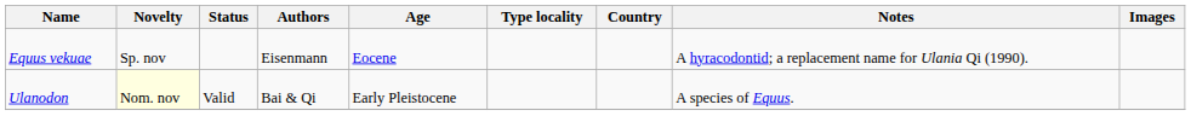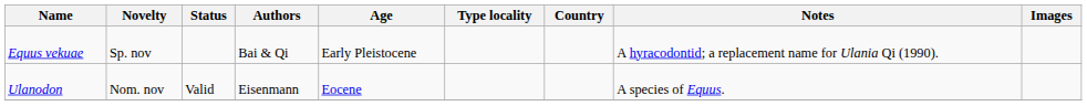 <table class="wikitable sortable" align="center" width="100%">
 <tr>
 <th>Name</th>
 <th>Novelty</th>
 <th>Status</th>
 <th>Authors</th>
 <th>Age</th>
 <th>Type locality</th>
 <th>Country</th>
 <th>Notes</th>
 <th>Images</th>
 </tr>
 <tr>
 <td><br><em><a href='#'>Equus vekuae</a></em></td>
 <td><br>Sp. nov</td>
 <td></td>
-<td><br>Eisenmann</td>
-<td><br><a href='#'>Eocene</a></td>
+<td><br>Bai & Qi</td>
+<td><br>Early Pleistocene</td>
 <td></td>
 <td><br></td>
 <td><br>A <a href='#'>hyracodontid</a>; a replacement name for <em>Ulania</em> Qi (1990).</td>
 <td></td>
 </tr>
 <tr>
 <td><br><em><a href='#'>Ulanodon</a></em></td>
-<td style="background: lightyellow;"><br>Nom. nov</td>
+<td><br>Nom. nov</td>
 <td><br>Valid</td>
-<td><br>Bai & Qi</td>
-<td><br>Early Pleistocene</td>
+<td><br>Eisenmann</td>
+<td><br><a href='#'>Eocene</a></td>
 <td></td>
 <td><br></td>
 <td><br>A species of <em><a href='#'>Equus</a></em>.</td>
 <td></td>
 </tr>
 <tr>
 </tr>
 </table>
